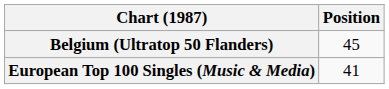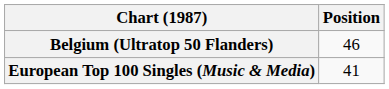 <table class="wikitable plainrowheaders">
 <tr>
 <th scope="col">Chart (1987)</th>
 <th scope="col">Position</th>
 </tr>
 <tr>
 <th scope="row">Belgium (Ultratop 50 Flanders)</th>
-<td align="center">45</td>
+<td align="center">46</td>
 </tr>
 <tr>
 <th scope="row">European Top 100 Singles (<em>Music & Media</em>)</th>
 <td align="center">41</td>
 </tr>
 </table>
